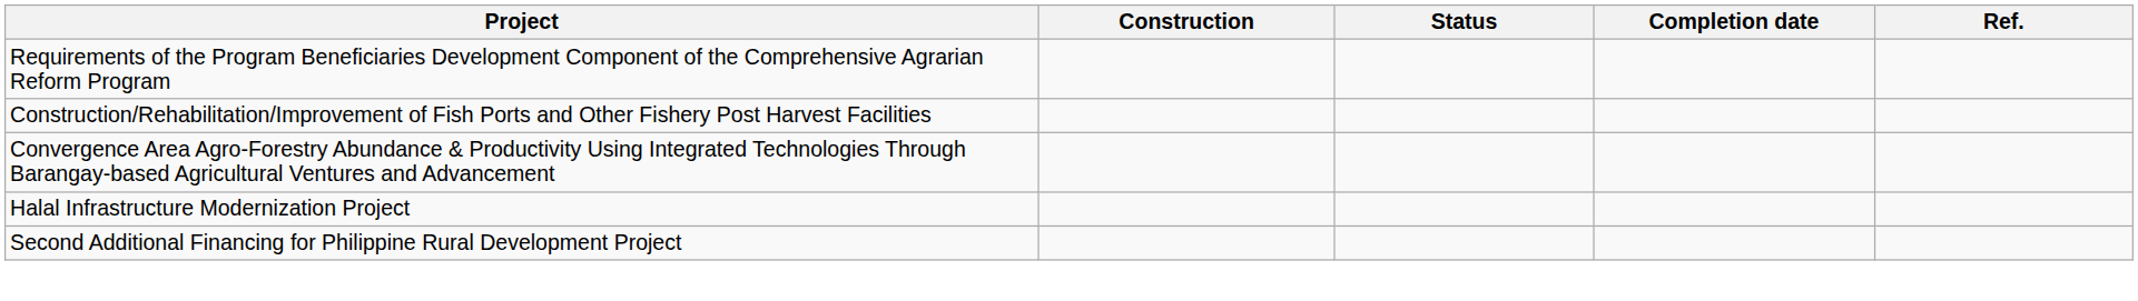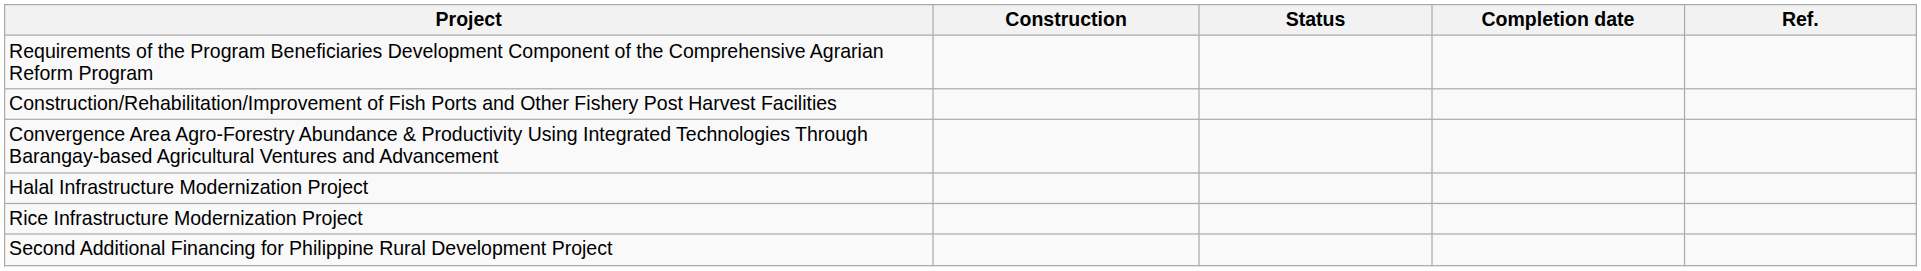 <table class="wikitable">
 <tr>
 <th scope="col" style="width:20%;">Project</th>
 <th scope="col" style="width:5%;">Construction</th>
 <th scope="col" style="width:5%;">Status</th>
 <th scope="col" style="width:5%;">Completion date</th>
 <th scope="col" style="width:5%;">Ref.</th>
 </tr>
 <tr>
 <td>Requirements of the Program Beneficiaries Development Component of the Comprehensive Agrarian Reform Program</td>
 <td style="text-align:center;"></td>
 <td></td>
 <td style="text-align:center;"></td>
 <td></td>
 </tr>
 <tr>
 <td>Construction/Rehabilitation/Improvement of Fish Ports and Other Fishery Post Harvest Facilities</td>
 <td style="text-align:center;"></td>
 <td></td>
 <td style="text-align:center;"></td>
 <td></td>
 </tr>
 <tr>
 <td>Convergence Area Agro-Forestry Abundance & Productivity Using Integrated Technologies Through Barangay-based Agricultural Ventures and Advancement</td>
 <td style="text-align:center;"></td>
 <td></td>
 <td style="text-align:center;"></td>
 <td></td>
 </tr>
 <tr>
 <td>Halal Infrastructure Modernization Project</td>
 <td style="text-align:center;"></td>
 <td></td>
 <td style="text-align:center;"></td>
 <td></td>
 </tr>
 <tr>
+<td>Rice Infrastructure Modernization Project</td>
+<td style="text-align:center;"></td>
+<td></td>
+<td style="text-align:center;"></td>
+<td></td>
+</tr>
+<tr>
 <td>Second Additional Financing for Philippine Rural Development Project</td>
 <td style="text-align:center;"></td>
 <td></td>
 <td style="text-align:center;"></td>
 <td></td>
 </tr>
 </table>
